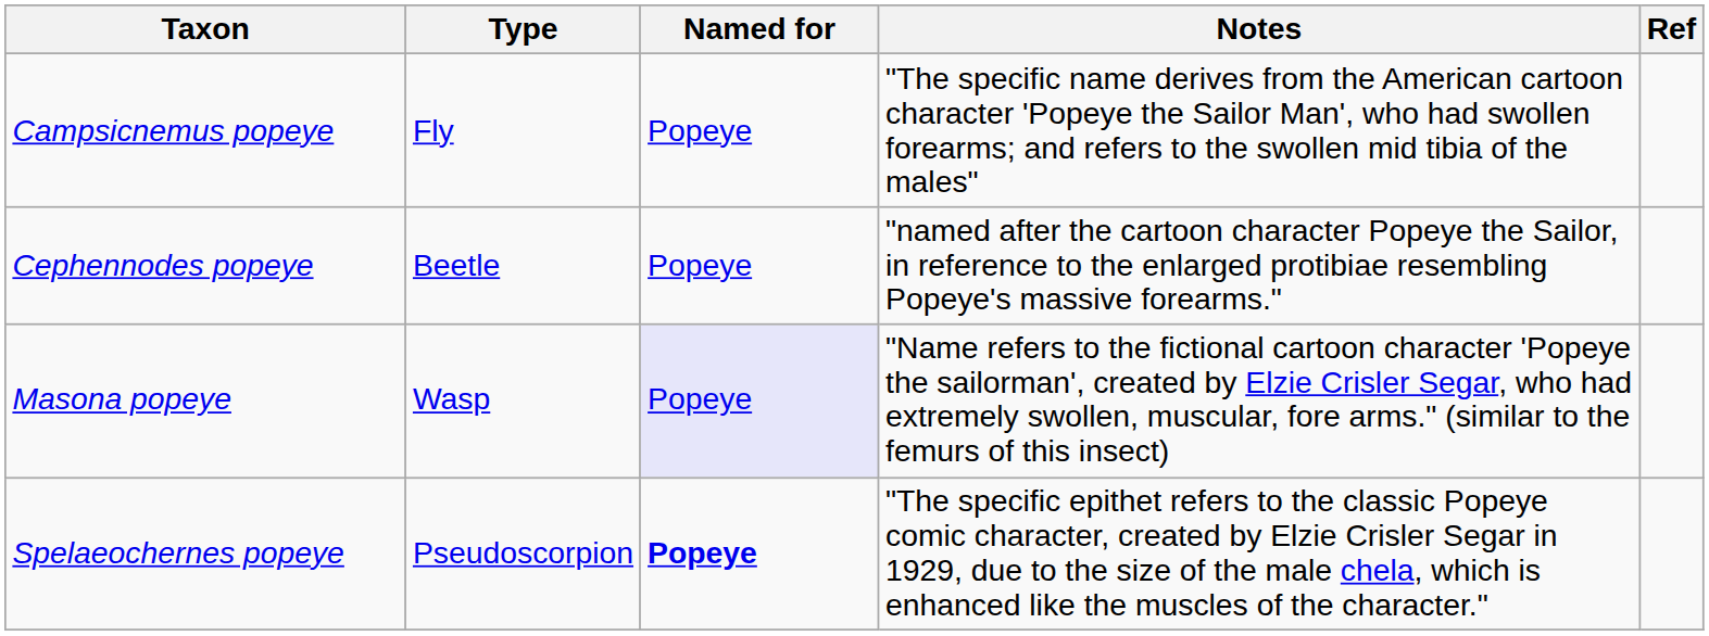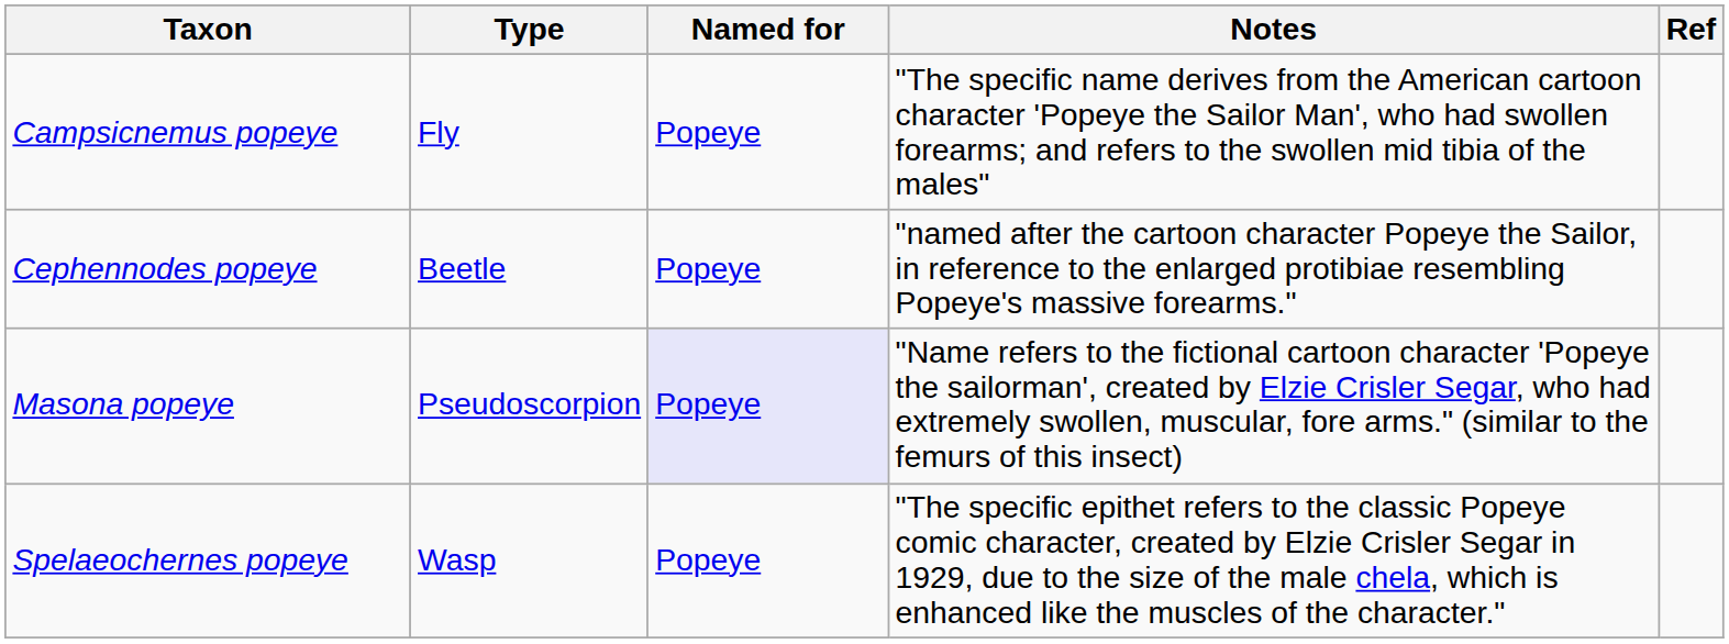 <table class="wikitable sortable" width="100%">
 <tr>
 <th style="width:25%;">Taxon</th>
 <th style="width:10%;">Type</th>
 <th style="width:15%;">Named for</th>
 <th style="width:50%;">Notes</th>
 <th class="unsortable">Ref</th>
 </tr>
 <tr>
 <td><em><a href='#'>Campsicnemus popeye</a></em> </td>
 <td><a href='#'>Fly</a></td>
 <td><a href='#'>Popeye</a></td>
 <td>"The specific name derives from the American cartoon character 'Popeye the Sailor Man', who had swollen forearms; and refers to the swollen mid tibia of the males"</td>
 <td></td>
 </tr>
 <tr>
 <td><em><a href='#'>Cephennodes popeye</a></em> </td>
 <td><a href='#'>Beetle</a></td>
 <td><a href='#'>Popeye</a></td>
 <td>"named after the cartoon character Popeye the Sailor, in reference to the enlarged protibiae resembling Popeye's massive forearms."</td>
 <td></td>
 </tr>
 <tr>
 <td><em><a href='#'>Masona popeye</a></em> </td>
-<td><a href='#'>Wasp</a></td>
+<td><a href='#'>Pseudoscorpion</a></td>
 <td style="background: lavender;"><a href='#'>Popeye</a></td>
 <td>"Name refers to the fictional cartoon character 'Popeye the sailorman', created by <a href='#'>Elzie Crisler Segar</a>, who had extremely swollen, muscular, fore arms." (similar to the femurs of this insect)</td>
 <td></td>
 </tr>
 <tr>
 <td><em><a href='#'>Spelaeochernes popeye</a></em> </td>
-<td><a href='#'>Pseudoscorpion</a></td>
-<td><strong><a href='#'>Popeye</a></strong></td>
+<td><a href='#'>Wasp</a></td>
+<td><a href='#'>Popeye</a></td>
 <td>"The specific epithet refers to the classic Popeye comic character, created by Elzie Crisler Segar in 1929, due to the size of the male <a href='#'>chela</a>, which is enhanced like the muscles of the character."</td>
 <td></td>
 </tr>
 </table>
